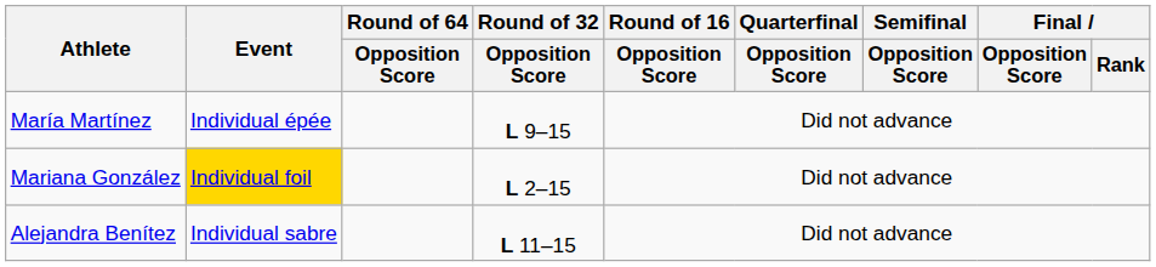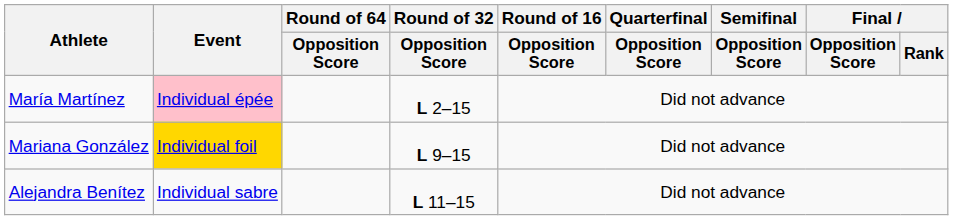 <table class="wikitable" style="font-size:90%">
 <tr>
 <th rowspan="2">Athlete</th>
 <th rowspan="2">Event</th>
 <th>Round of 64</th>
 <th>Round of 32</th>
 <th>Round of 16</th>
 <th>Quarterfinal</th>
 <th>Semifinal</th>
 <th colspan=2>Final / </th>
 </tr>
 <tr style="font-size:95%">
 <th>Opposition <br> Score</th>
 <th>Opposition <br> Score</th>
 <th>Opposition <br> Score</th>
 <th>Opposition <br> Score</th>
 <th>Opposition <br> Score</th>
 <th>Opposition <br> Score</th>
 <th>Rank</th>
 </tr>
 <tr align=center>
 <td align=left><a href='#'>María Martínez</a></td>
-<td align=left><a href='#'>Individual épée</a></td>
+<td align=left style="background: pink;"><a href='#'>Individual épée</a></td>
 <td></td>
-<td><br><strong>L</strong> 9–15</td>
+<td><br><strong>L</strong> 2–15</td>
 <td colspan=5>Did not advance</td>
 </tr>
 <tr align=center>
 <td align=left><a href='#'>Mariana González</a></td>
 <td align=left style="background: gold;"><a href='#'>Individual foil</a></td>
 <td></td>
-<td><br><strong>L</strong> 2–15</td>
+<td><br><strong>L</strong> 9–15</td>
 <td colspan=5>Did not advance</td>
 </tr>
 <tr align=center>
 <td align=left><a href='#'>Alejandra Benítez</a></td>
 <td align=left><a href='#'>Individual sabre</a></td>
 <td></td>
 <td><br><strong>L</strong> 11–15</td>
 <td colspan=5>Did not advance</td>
 </tr>
 </table>
